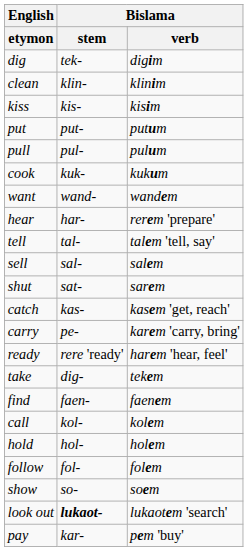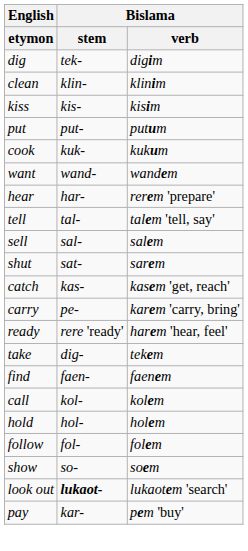 <table class="wikitable">
 <tr>
 <th>English</th>
 <th colspan="2">Bislama</th>
 </tr>
 <tr>
 <th>etymon</th>
 <th>stem</th>
 <th>verb</th>
 </tr>
 <tr>
 <td><em>dig</em></td>
 <td><em>tek-</em></td>
 <td><em>dig<strong>i</strong>m</em></td>
 </tr>
 <tr>
 <td><em>clean</em></td>
 <td><em>klin-</em></td>
 <td><em>klin<strong>i</strong>m</em></td>
 </tr>
 <tr>
 <td><em>kiss</em></td>
 <td><em>kis-</em></td>
 <td><em>kis<strong>i</strong>m</em></td>
 </tr>
 <tr>
 <td><em>put</em></td>
 <td><em>put-</em></td>
 <td><em>put<strong>u</strong>m</em></td>
-</tr>
-<tr>
-<td><em>pull</em></td>
-<td><em>pul-</em></td>
-<td><em>pul<strong>u</strong>m</em></td>
 </tr>
 <tr>
 <td><em>cook</em></td>
 <td><em>kuk-</em></td>
 <td><em>kuk<strong>u</strong>m</em></td>
 </tr>
 <tr>
 <td><em>want</em></td>
 <td><em>wand-</em></td>
 <td><em>wand<strong>e</strong>m</em></td>
 </tr>
 <tr>
 <td><em>hear</em></td>
 <td><em>har-</em></td>
 <td><em>rer<strong>e</strong>m</em> 'prepare'</td>
 </tr>
 <tr>
 <td><em>tell</em></td>
 <td><em>tal-</em></td>
 <td><em>tal<strong>e</strong>m</em> 'tell, say'</td>
 </tr>
 <tr>
 <td><em>sell</em></td>
 <td><em>sal-</em></td>
 <td><em>sal<strong>e</strong>m</em></td>
 </tr>
 <tr>
 <td><em>shut</em></td>
 <td><em>sat-</em></td>
 <td><em>sar<strong>e</strong>m</em></td>
 </tr>
 <tr>
 <td><em>catch</em></td>
 <td><em>kas-</em></td>
 <td><em>kas<strong>e</strong>m</em> 'get, reach'</td>
 </tr>
 <tr>
 <td><em>carry</em></td>
 <td><em>pe-</em></td>
 <td><em>kar<strong>e</strong>m</em> 'carry, bring'</td>
 </tr>
 <tr>
 <td><em>ready</em></td>
 <td><em>rere</em> 'ready'</td>
 <td><em>har<strong>e</strong>m</em> 'hear, feel'</td>
 </tr>
 <tr>
 <td><em>take</em></td>
 <td><em>dig-</em></td>
 <td><em>tek<strong>e</strong>m</em></td>
 </tr>
 <tr>
 <td><em>find</em></td>
 <td><em>faen-</em></td>
 <td><em>faen<strong>e</strong>m</em></td>
 </tr>
 <tr>
 <td><em>call</em></td>
 <td><em>kol-</em></td>
 <td><em>kol<strong>e</strong>m</em></td>
 </tr>
 <tr>
 <td><em>hold</em></td>
 <td><em>hol-</em></td>
 <td><em>hol<strong>e</strong>m</em></td>
 </tr>
 <tr>
 <td><em>follow</em></td>
 <td><em>fol-</em></td>
 <td><em>fol<strong>e</strong>m</em></td>
 </tr>
 <tr>
 <td><em>show</em></td>
 <td><em>so-</em></td>
 <td><em>so<strong>e</strong>m</em></td>
 </tr>
 <tr>
 <td><em>look out</em></td>
 <td><strong><em>lukaot-</em></strong></td>
 <td><em>lukaot<strong>e</strong>m</em> 'search'</td>
 </tr>
 <tr>
 <td><em>pay</em></td>
 <td><em>kar-</em></td>
 <td><em>p<strong>e</strong>m</em> 'buy'</td>
 </tr>
 </table>
